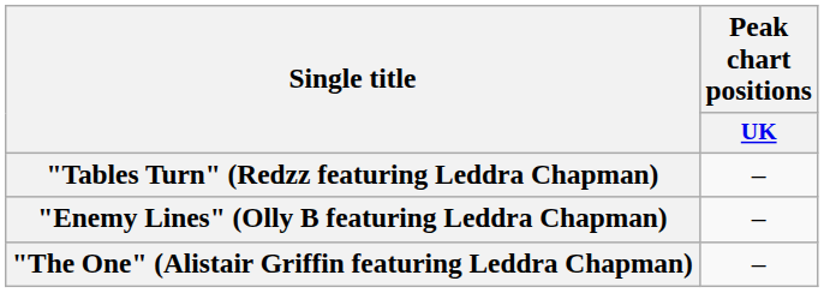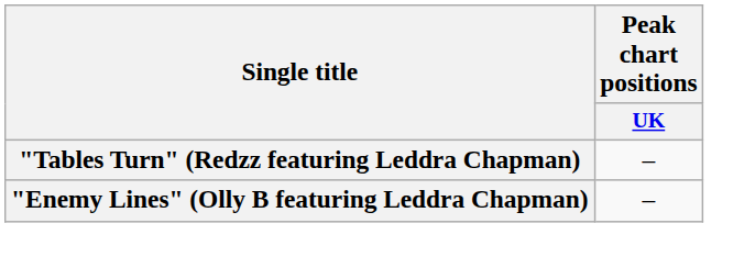 <table class="wikitable plainrowheaders" style="text-align:center;">
 <tr>
 <th scope="col" rowspan="2">Single title</th>
 <th scope="col">Peak chart positions</th>
 </tr>
 <tr>
 <th scope="col" style="width:3em;font-size:85%;"><a href='#'>UK</a></th>
 </tr>
 <tr>
 <th scope="row">"Tables Turn" (Redzz featuring Leddra Chapman)</th>
 <td>–</td>
 </tr>
 <tr>
 <th scope="row">"Enemy Lines" (Olly B featuring Leddra Chapman)</th>
 <td>–</td>
 </tr>
-<tr>
-<th scope="row">"The One" (Alistair Griffin featuring Leddra Chapman)</th>
-<td>–</td>
-</tr>
 </table>
